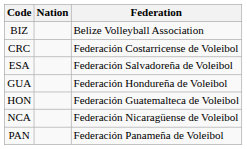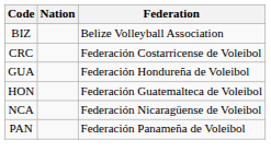 <table class="wikitable">
 <tr>
 <th>Code</th>
 <th>Nation</th>
 <th>Federation</th>
 </tr>
 <tr>
 <td style="text-align:center">BIZ</td>
 <td></td>
 <td>Belize Volleyball Association</td>
 </tr>
 <tr>
 <td style="text-align:center">CRC</td>
 <td></td>
 <td>Federación Costarricense de Voleibol</td>
-</tr>
-<tr>
-<td style="text-align:center">ESA</td>
-<td></td>
-<td>Federación Salvadoreña de Voleibol</td>
 </tr>
 <tr>
 <td style="text-align:center">GUA</td>
 <td></td>
 <td>Federación Hondureña de Voleibol</td>
 </tr>
 <tr>
 <td style="text-align:center">HON</td>
 <td></td>
 <td>Federación Guatemalteca de Voleibol</td>
 </tr>
 <tr>
 <td style="text-align:center">NCA</td>
 <td></td>
 <td>Federación Nicaragüense de Voleibol</td>
 </tr>
 <tr>
 <td style="text-align:center">PAN</td>
 <td></td>
 <td>Federación Panameña de Voleibol</td>
 </tr>
 </table>
